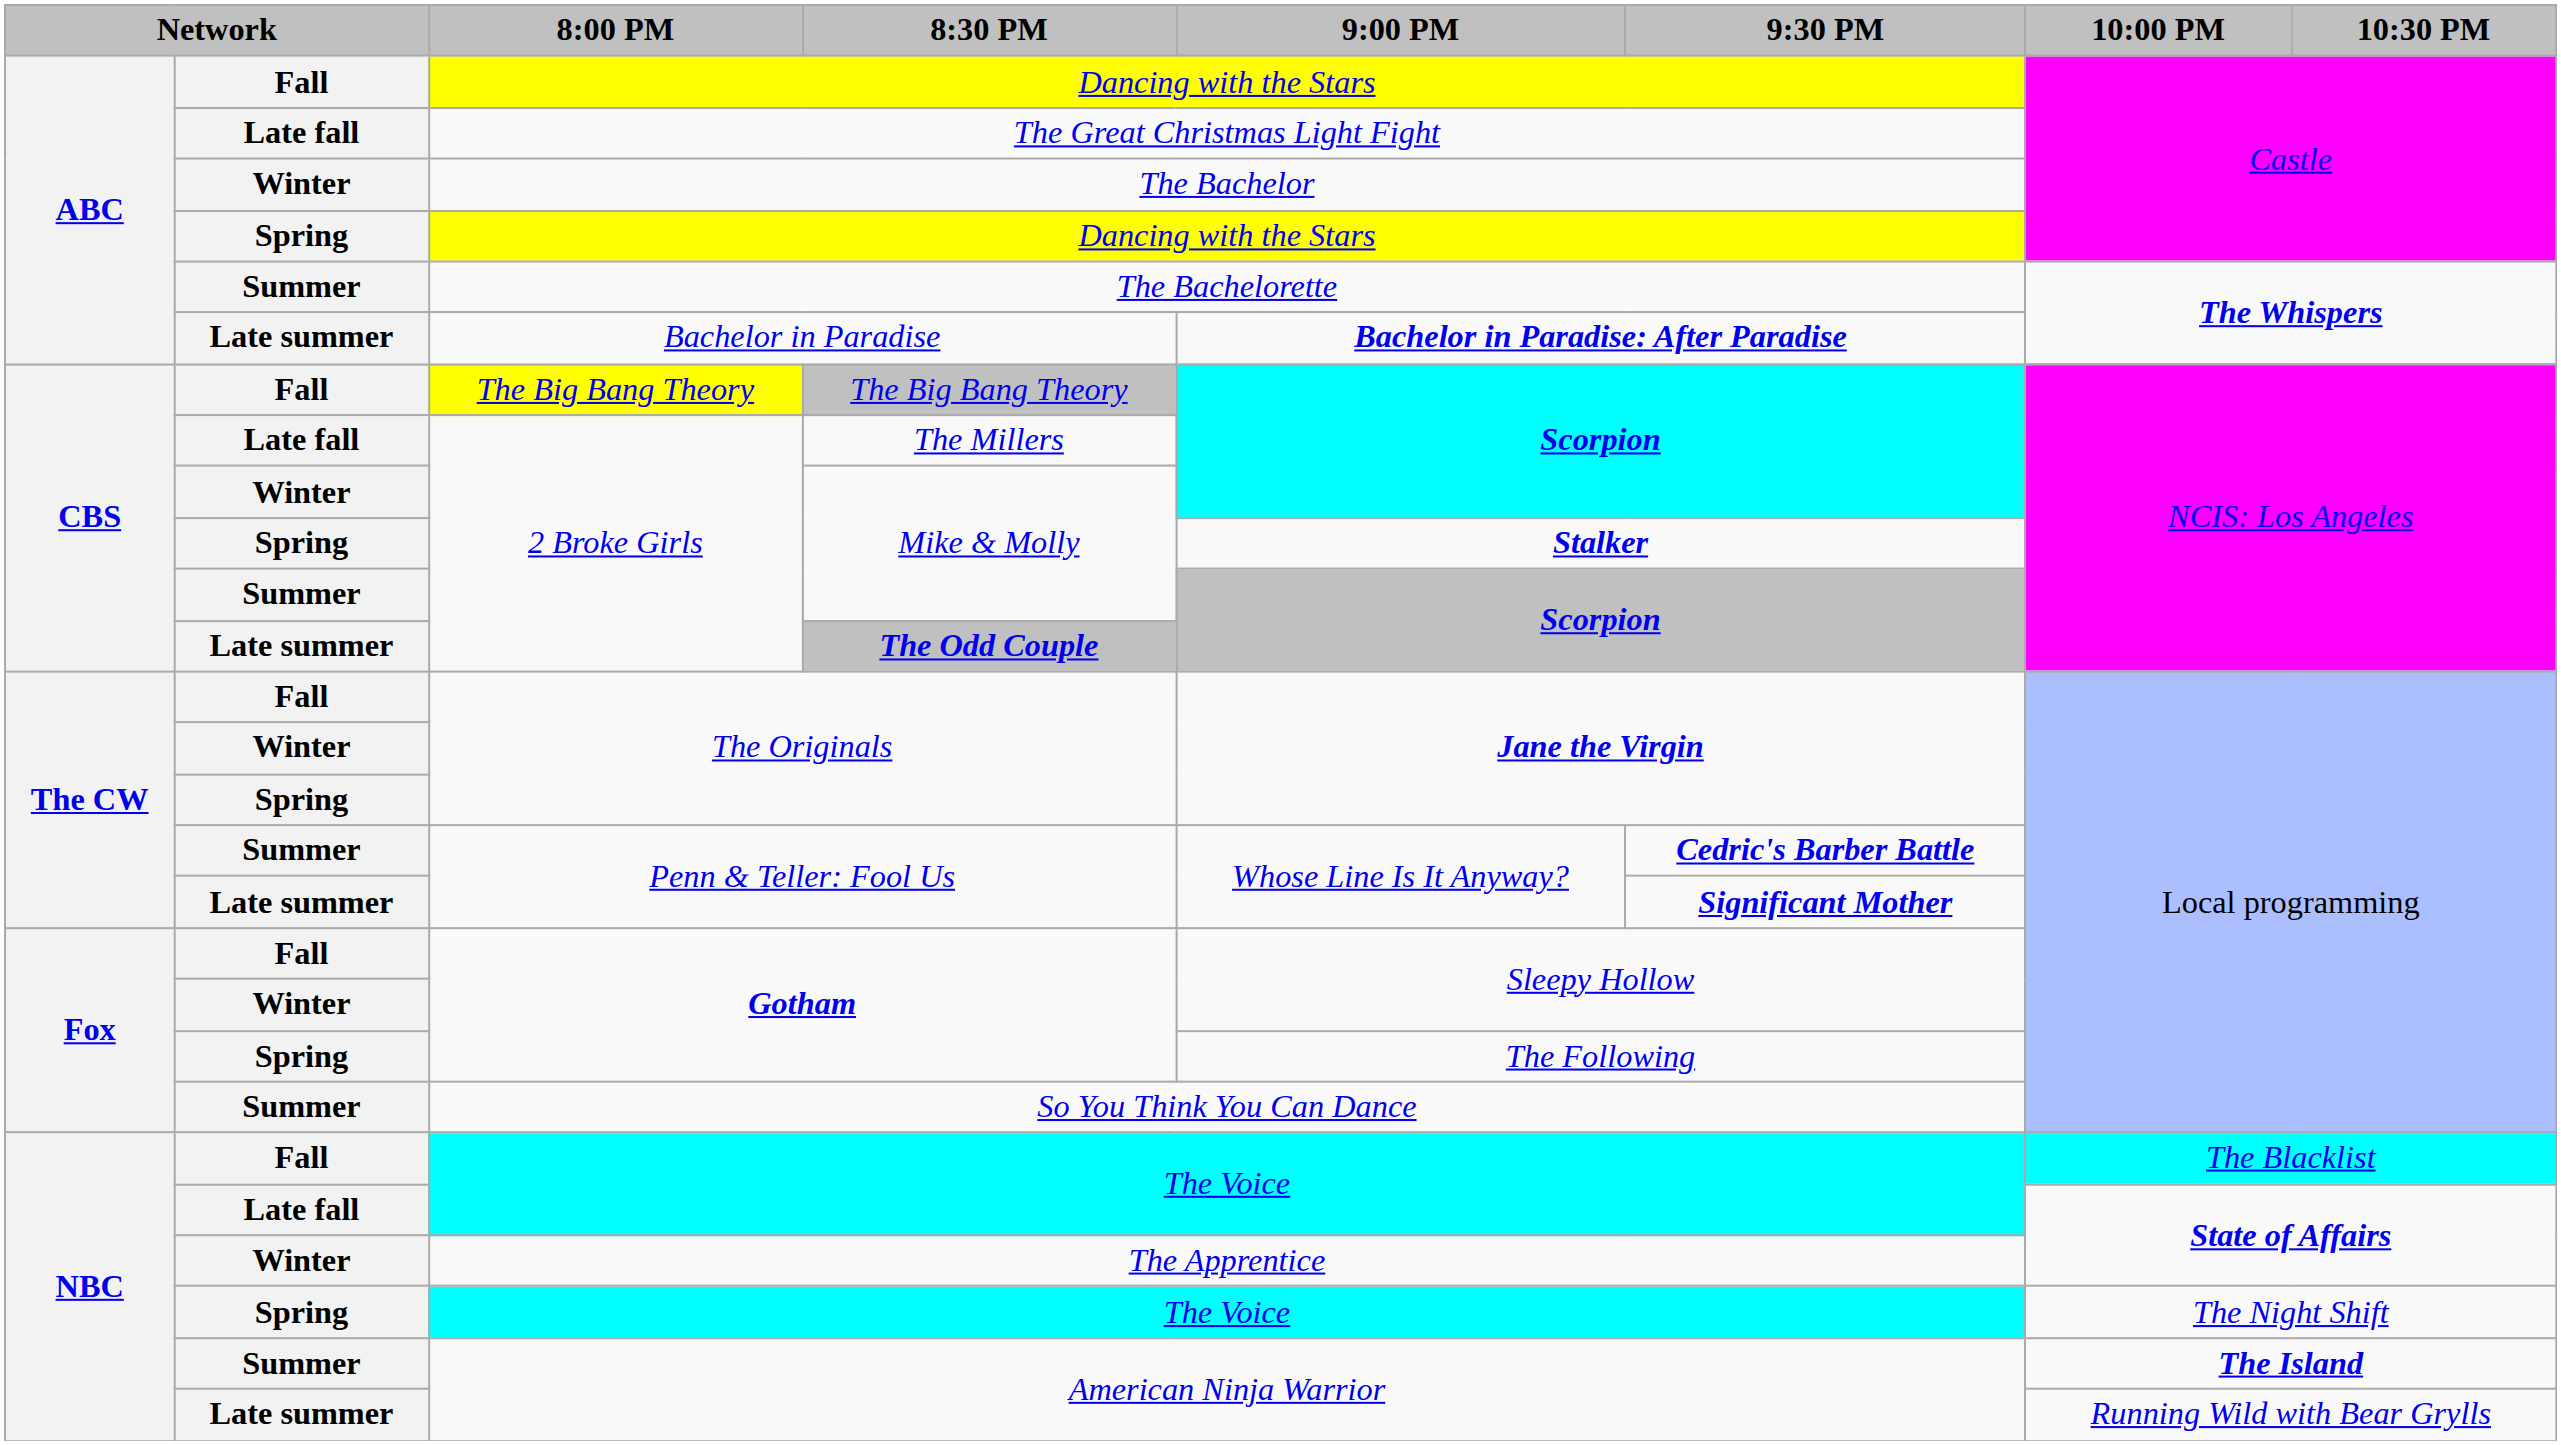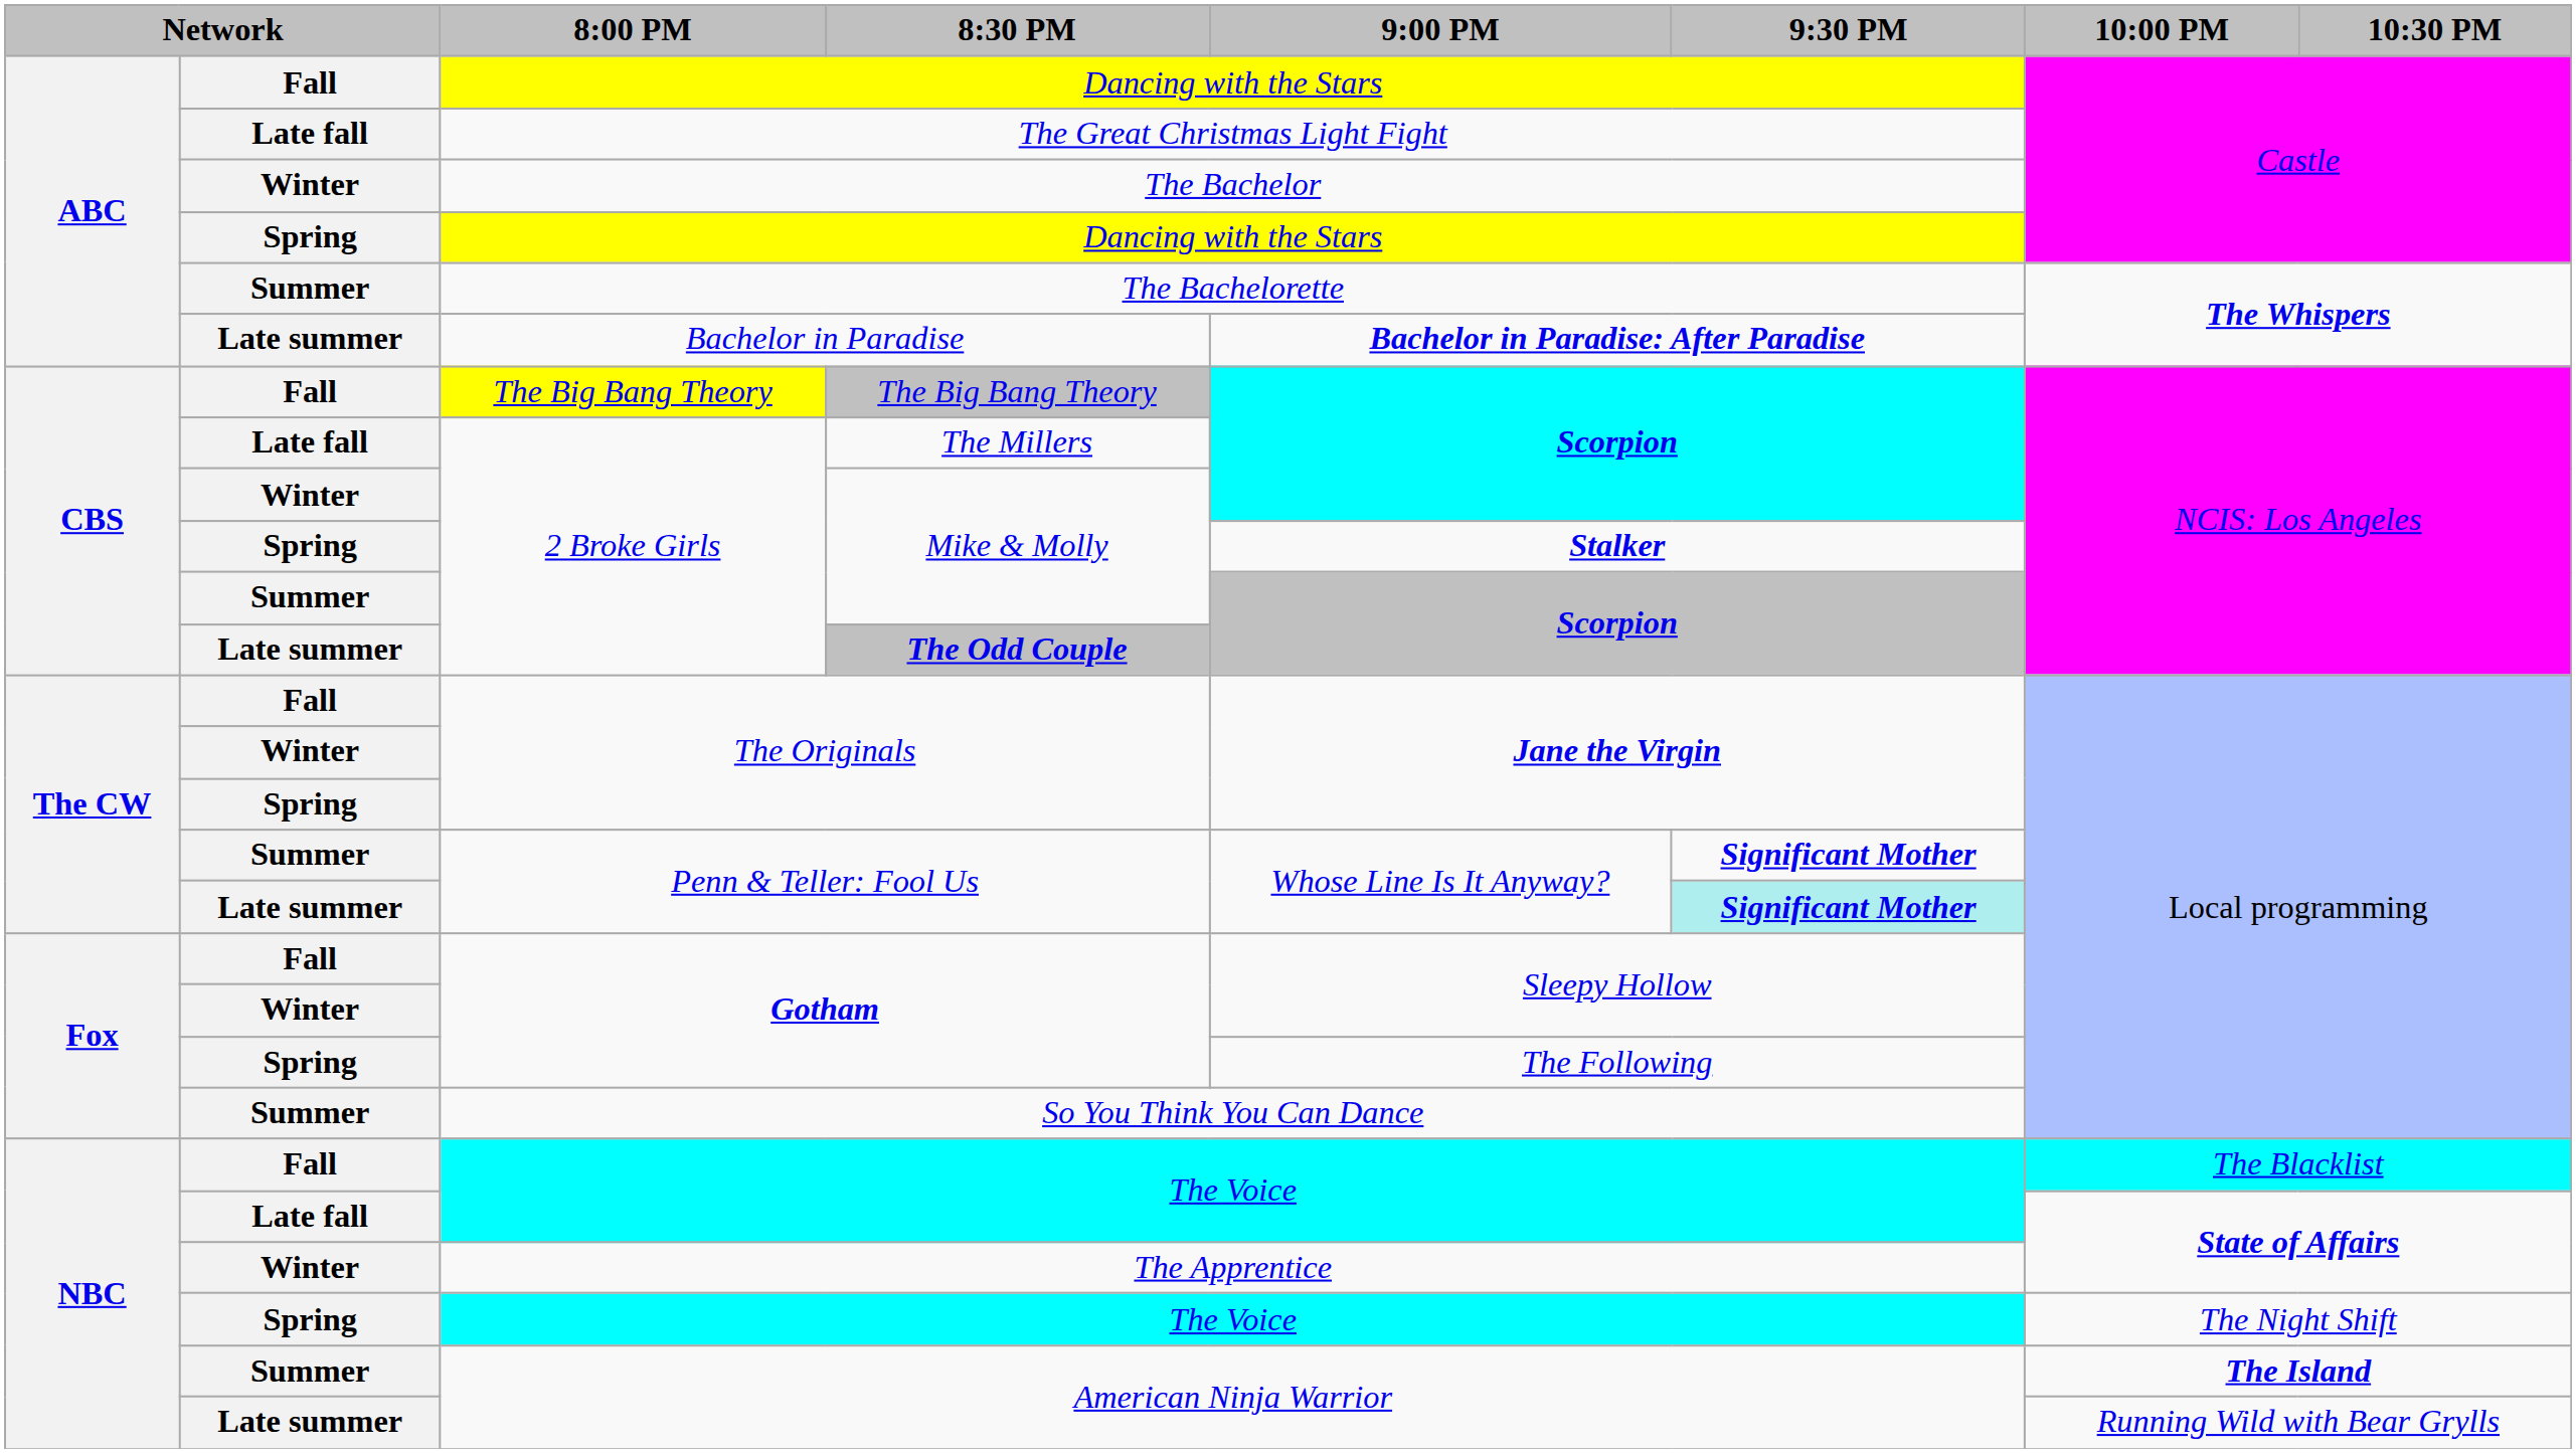 <table class="wikitable" style="width:100%;margin-right:0;text-align:center">
 <tr>
 <th colspan="2" style="background-color:#C0C0C0;text-align:center">Network</th>
 <th style="background-color:#C0C0C0;text-align:center">8:00 PM</th>
 <th style="background-color:#C0C0C0;text-align:center">8:30 PM</th>
 <th style="background-color:#C0C0C0;text-align:center">9:00 PM</th>
 <th style="background-color:#C0C0C0;text-align:center">9:30 PM</th>
 <th style="background-color:#C0C0C0;text-align:center">10:00 PM</th>
 <th style="background-color:#C0C0C0;text-align:center">10:30 PM</th>
 </tr>
 <tr>
 <th rowspan="6"><a href='#'>ABC</a></th>
 <th>Fall</th>
 <td style="background:#FFFF00;" colspan="4"><em><a href='#'>Dancing with the Stars</a></em> </td>
 <td style="background:#FF00FF;" rowspan="4" colspan="4"><em><a href='#'>Castle</a></em> </td>
 </tr>
 <tr>
 <th>Late fall</th>
 <td colspan="4"><em><a href='#'>The Great Christmas Light Fight</a></em></td>
 </tr>
 <tr>
 <th>Winter</th>
 <td colspan="4"><em><a href='#'>The Bachelor</a></em></td>
 </tr>
 <tr>
 <th>Spring</th>
 <td style="background:#FFFF00;" colspan="4"><em><a href='#'>Dancing with the Stars</a></em> </td>
 </tr>
 <tr>
 <th>Summer</th>
 <td colspan="4"><em><a href='#'>The Bachelorette</a></em></td>
 <td rowspan="2" colspan="2"><strong><em><a href='#'>The Whispers</a></em></strong></td>
 </tr>
 <tr>
 <th>Late summer</th>
 <td colspan="2"><em><a href='#'>Bachelor in Paradise</a></em></td>
 <td colspan="2"><strong><em><a href='#'>Bachelor in Paradise: After Paradise</a></em></strong></td>
 </tr>
 <tr>
 <th rowspan="6"><a href='#'>CBS</a></th>
 <th>Fall</th>
 <td style="background:#FFFF00;"><em><a href='#'>The Big Bang Theory</a></em> </td>
 <td style="background:#C0C0C0;"><em><a href='#'>The Big Bang Theory</a></em> </td>
 <td style="background:#00FFFF;" rowspan="3" colspan="2"><strong><em><a href='#'>Scorpion</a></em></strong> </td>
 <td style="background:#FF00FF;" rowspan="6" colspan="2"><em><a href='#'>NCIS: Los Angeles</a></em> </td>
 </tr>
 <tr>
 <th>Late fall</th>
 <td rowspan="5"><em><a href='#'>2 Broke Girls</a></em></td>
 <td><em><a href='#'>The Millers</a></em></td>
 </tr>
 <tr>
 <th>Winter</th>
 <td rowspan="3"><em><a href='#'>Mike & Molly</a></em></td>
 </tr>
 <tr>
 <th>Spring</th>
 <td colspan="2"><strong><em><a href='#'>Stalker</a></em></strong></td>
 </tr>
 <tr>
 <th>Summer</th>
 <td style="background:#C0C0C0;" rowspan="2" colspan="2"><strong><em><a href='#'>Scorpion</a></em></strong> </td>
 </tr>
 <tr>
 <th>Late summer</th>
 <td style="background:#C0C0C0;"><strong><em><a href='#'>The Odd Couple</a></em></strong> </td>
 </tr>
 <tr>
 <th rowspan="5"><a href='#'>The CW</a></th>
 <th>Fall</th>
 <td colspan="2" rowspan="3"><em><a href='#'>The Originals</a></em></td>
 <td colspan="2" rowspan="3"><strong><em><a href='#'>Jane the Virgin</a></em></strong></td>
 <td style="background:#abbfff;" colspan="2" rowspan="9">Local programming</td>
 </tr>
 <tr>
 <th>Winter</th>
 </tr>
 <tr>
 <th>Spring</th>
 </tr>
 <tr>
 <th>Summer</th>
 <td colspan="2" rowspan="2"><em><a href='#'>Penn & Teller: Fool Us</a></em></td>
 <td rowspan="2"><em><a href='#'>Whose Line Is It Anyway?</a></em></td>
-<td><strong><em><a href='#'>Cedric's Barber Battle</a></em></strong></td>
+<td><strong><em><a href='#'>Significant Mother</a></em></strong></td>
 </tr>
 <tr>
 <th>Late summer</th>
-<td><strong><em><a href='#'>Significant Mother</a></em></strong></td>
+<td style="background: paleturquoise;"><strong><em><a href='#'>Significant Mother</a></em></strong></td>
 </tr>
 <tr>
 <th rowspan="4"><a href='#'>Fox</a></th>
 <th>Fall</th>
 <td colspan="2" rowspan="3"><strong><em><a href='#'>Gotham</a></em></strong></td>
 <td colspan="2" rowspan="2"><em><a href='#'>Sleepy Hollow</a></em></td>
 </tr>
 <tr>
 <th>Winter</th>
 </tr>
 <tr>
 <th>Spring</th>
 <td colspan="2"><em><a href='#'>The Following</a></em></td>
 </tr>
 <tr>
 <th>Summer</th>
 <td colspan="4"><em><a href='#'>So You Think You Can Dance</a></em></td>
 </tr>
 <tr>
 <th rowspan="6"><a href='#'>NBC</a></th>
 <th>Fall</th>
 <td style="background:#00FFFF;" rowspan="2" colspan="4"><em><a href='#'>The Voice</a></em> </td>
 <td style="background:#00FFFF;" colspan="2"><em><a href='#'>The Blacklist</a></em> </td>
 </tr>
 <tr>
 <th>Late fall</th>
 <td rowspan="2" colspan="2"><strong><em><a href='#'>State of Affairs</a></em></strong></td>
 </tr>
 <tr>
 <th>Winter</th>
 <td colspan="4"><em><a href='#'>The Apprentice</a></em></td>
 </tr>
 <tr>
 <th>Spring</th>
 <td style="background:#00FFFF;" colspan="4"><em><a href='#'>The Voice</a></em> </td>
 <td colspan="2"><em><a href='#'>The Night Shift</a></em></td>
 </tr>
 <tr>
 <th>Summer</th>
 <td rowspan="2" colspan="4"><em><a href='#'>American Ninja Warrior</a></em></td>
 <td colspan="2"><strong><em><a href='#'>The Island</a></em></strong></td>
 </tr>
 <tr>
 <th>Late summer</th>
 <td colspan="2"><em><a href='#'>Running Wild with Bear Grylls</a></em></td>
 </tr>
 </table>
